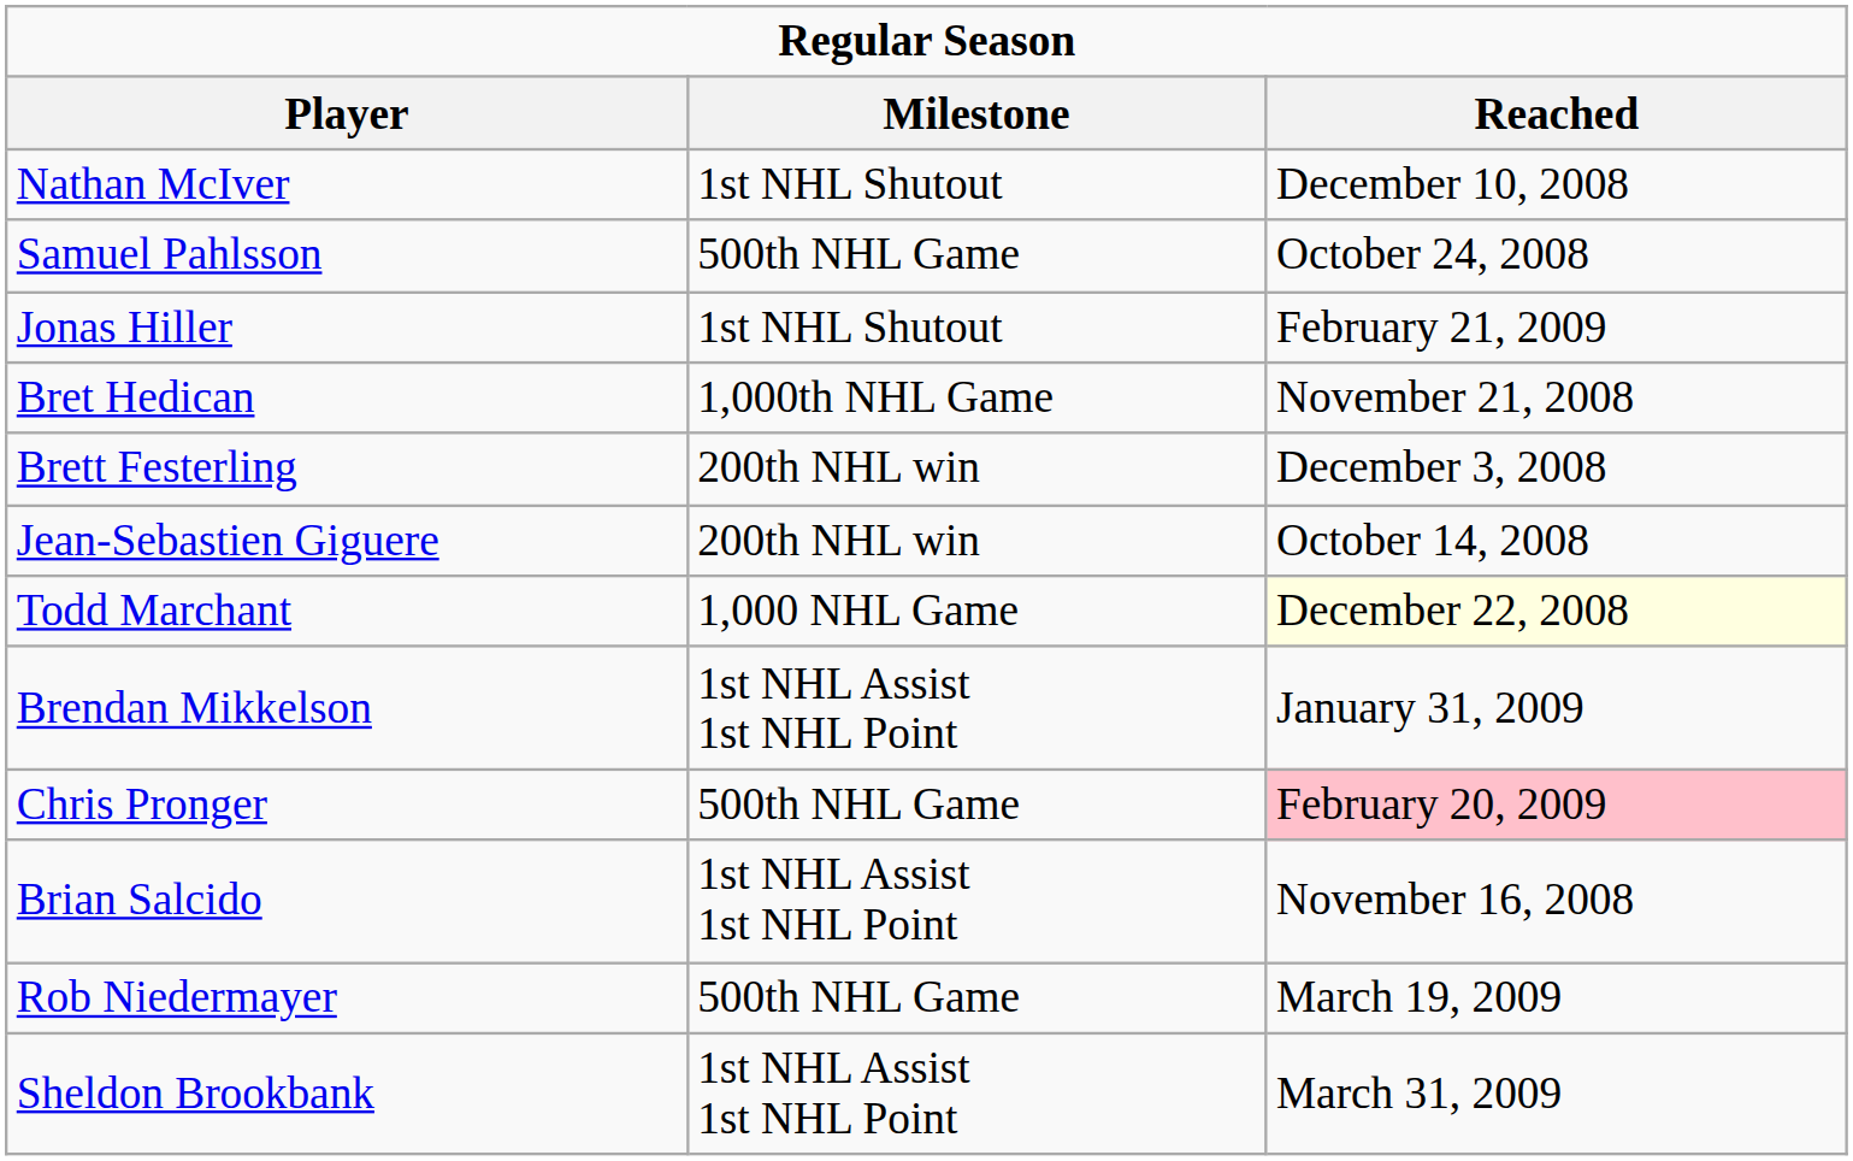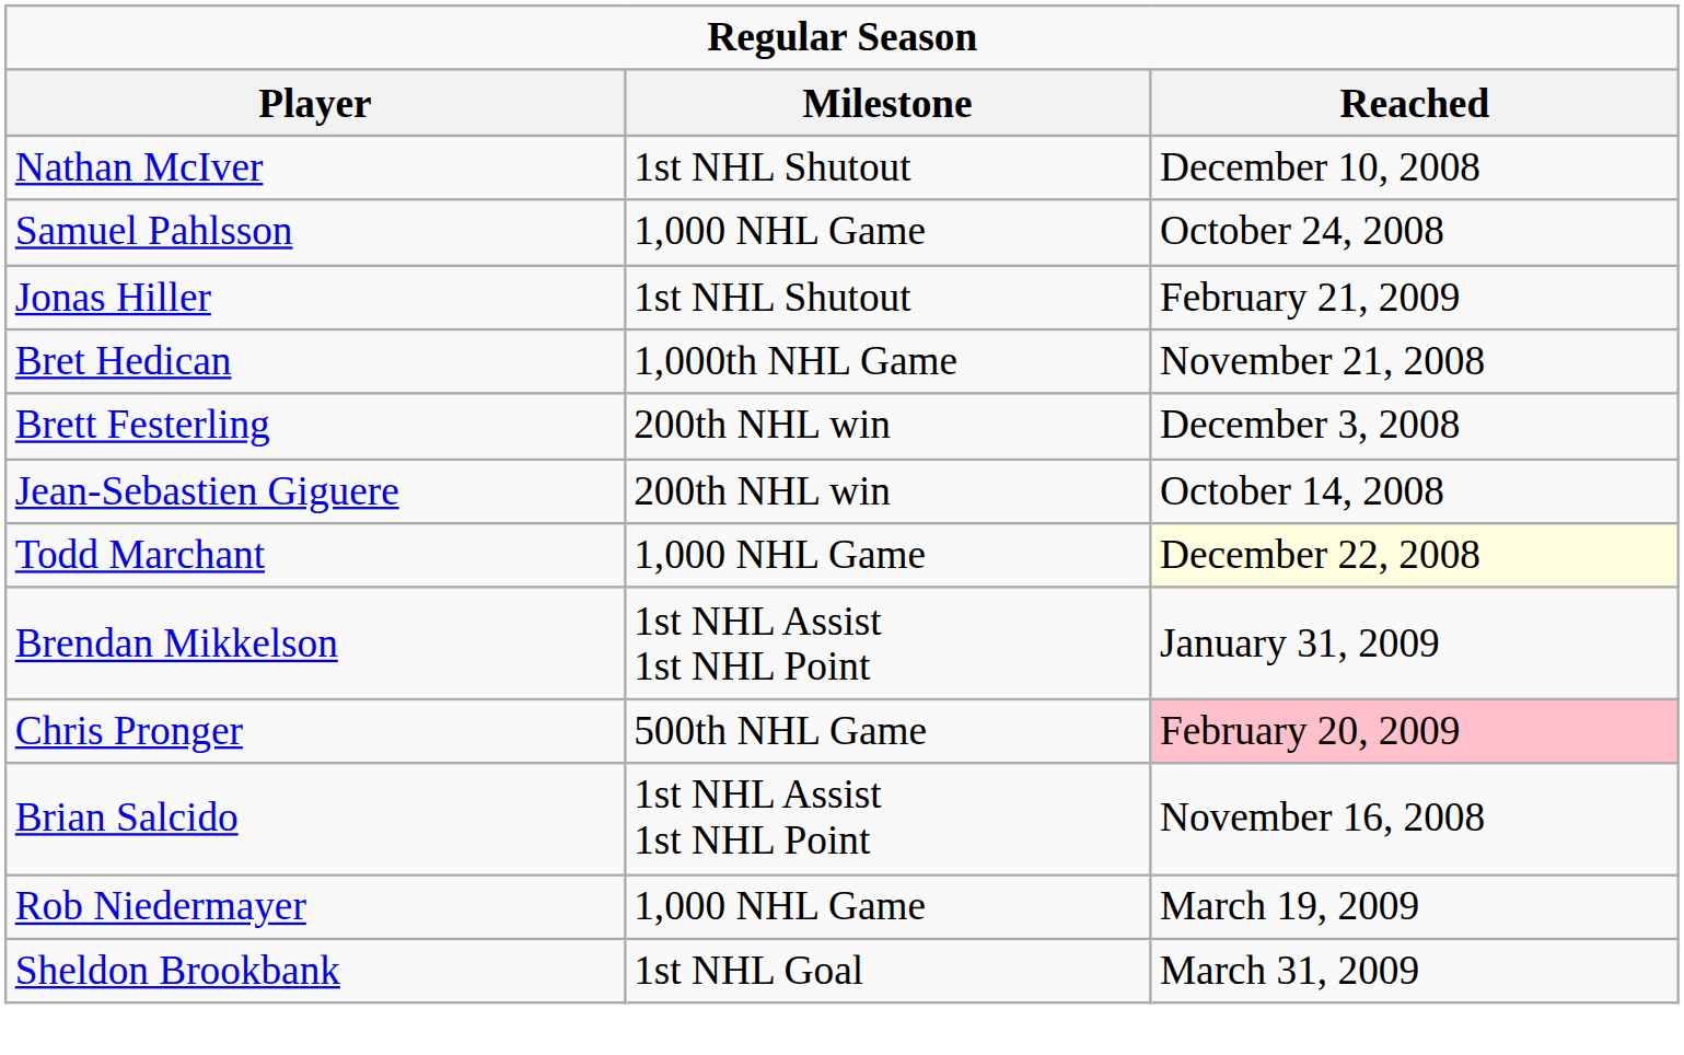 <table class="wikitable" width="52%">
 <tr>
 <td colspan="10" align="center"><strong>Regular Season</strong></td>
 </tr>
 <tr>
 <th>Player</th>
 <th>Milestone</th>
 <th>Reached</th>
 </tr>
 <tr>
 <td><a href='#'>Nathan McIver</a></td>
 <td>1st NHL Shutout</td>
 <td>December 10, 2008</td>
 </tr>
 <tr>
 <td><a href='#'>Samuel Pahlsson</a></td>
-<td>500th NHL Game</td>
+<td>1,000 NHL Game</td>
 <td>October 24, 2008</td>
 </tr>
 <tr>
 <td><a href='#'>Jonas Hiller</a></td>
 <td>1st NHL Shutout</td>
 <td>February 21, 2009</td>
 </tr>
 <tr>
 <td><a href='#'>Bret Hedican</a></td>
 <td>1,000th NHL Game</td>
 <td>November 21, 2008</td>
 </tr>
 <tr>
 <td><a href='#'>Brett Festerling</a></td>
 <td>200th NHL win</td>
 <td>December 3, 2008</td>
 </tr>
 <tr>
 <td><a href='#'>Jean-Sebastien Giguere</a></td>
 <td>200th NHL win</td>
 <td>October 14, 2008</td>
 </tr>
 <tr>
 <td><a href='#'>Todd Marchant</a></td>
 <td>1,000 NHL Game</td>
 <td style="background: lightyellow;">December 22, 2008</td>
 </tr>
 <tr>
 <td><a href='#'>Brendan Mikkelson</a></td>
 <td>1st NHL Assist<br>1st NHL Point</td>
 <td>January 31, 2009</td>
 </tr>
 <tr>
 <td><a href='#'>Chris Pronger</a></td>
 <td>500th NHL Game</td>
 <td style="background: pink;">February 20, 2009</td>
 </tr>
 <tr>
 <td><a href='#'>Brian Salcido</a></td>
 <td>1st NHL Assist<br>1st NHL Point</td>
 <td>November 16, 2008</td>
 </tr>
 <tr>
 <td><a href='#'>Rob Niedermayer</a></td>
-<td>500th NHL Game</td>
+<td>1,000 NHL Game</td>
 <td>March 19, 2009</td>
 </tr>
 <tr>
 <td><a href='#'>Sheldon Brookbank</a></td>
-<td>1st NHL Assist<br>1st NHL Point</td>
+<td>1st NHL Goal</td>
 <td>March 31, 2009</td>
 </tr>
 </table>
